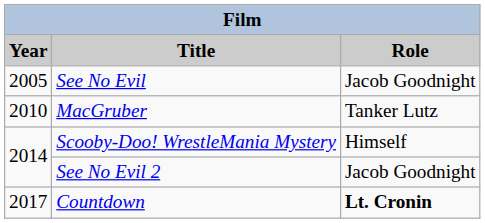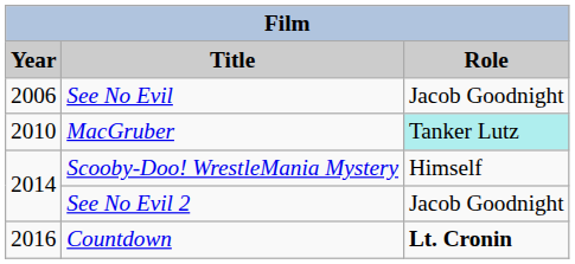 <table class="wikitable">
 <tr style="text-align:center;">
 <th colspan=4 style="background:#B0C4DE;">Film</th>
 </tr>
 <tr style="text-align:center;">
 <th style="background:#ccc;">Year</th>
 <th style="background:#ccc;">Title</th>
 <th style="background:#ccc;">Role</th>
 </tr>
 <tr>
-<td>2005</td>
+<td>2006</td>
 <td><em><a href='#'>See No Evil</a></em></td>
 <td>Jacob Goodnight</td>
 </tr>
 <tr>
 <td>2010</td>
 <td><em><a href='#'>MacGruber</a></em></td>
-<td>Tanker Lutz</td>
+<td style="background: paleturquoise;">Tanker Lutz</td>
 </tr>
 <tr>
 <td rowspan="2">2014</td>
 <td><em><a href='#'>Scooby-Doo! WrestleMania Mystery</a></em></td>
 <td>Himself</td>
 </tr>
 <tr>
 <td><em><a href='#'>See No Evil 2</a></em></td>
 <td>Jacob Goodnight</td>
 </tr>
 <tr>
-<td>2017</td>
+<td>2016</td>
 <td><em><a href='#'>Countdown</a></em></td>
 <td><strong>Lt. Cronin</strong></td>
 </tr>
 </table>
